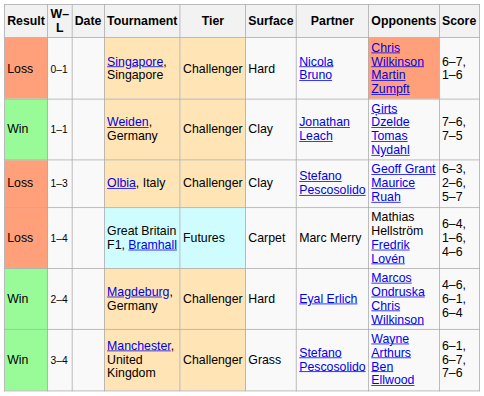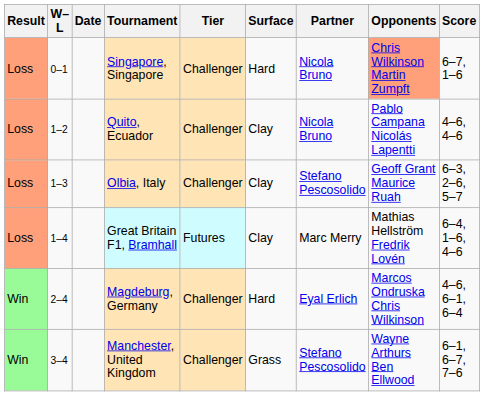 <table class="sortable wikitable">
 <tr>
 <th>Result</th>
 <th class="unsortable">W–L</th>
 <th>Date</th>
 <th>Tournament</th>
 <th>Tier</th>
 <th>Surface</th>
 <th>Partner</th>
 <th>Opponents</th>
 <th class="unsortable">Score</th>
 </tr>
 <tr>
 <td style="background:#ffa07a;">Loss</td>
 <td><small>0–1</small></td>
 <td></td>
 <td style="background:moccasin;"><a href='#'>Singapore</a>, Singapore</td>
 <td style="background:moccasin;">Challenger</td>
 <td>Hard</td>
 <td> <a href='#'>Nicola Bruno</a></td>
 <td style="background: lightsalmon;"> <a href='#'>Chris Wilkinson</a> <br>  <a href='#'>Martin Zumpft</a></td>
 <td>6–7, 1–6</td>
 </tr>
 <tr>
-<td style="background:#98fb98;">Win</td>
-<td><small>1–1</small></td>
+<td style="background:#ffa07a;">Loss</td>
+<td><small>1–2</small></td>
 <td></td>
-<td style="background:moccasin;"><a href='#'>Weiden</a>, Germany</td>
+<td style="background:moccasin;"><a href='#'>Quito</a>, Ecuador</td>
 <td style="background:moccasin;">Challenger</td>
 <td>Clay</td>
-<td> <a href='#'>Jonathan Leach</a></td>
-<td> <a href='#'>Ģirts Dzelde</a> <br>  <a href='#'>Tomas Nydahl</a></td>
-<td>7–6, 7–5</td>
+<td> <a href='#'>Nicola Bruno</a></td>
+<td> <a href='#'>Pablo Campana</a> <br>  <a href='#'>Nicolás Lapentti</a></td>
+<td>4–6, 4–6</td>
 </tr>
 <tr>
 <td style="background:#ffa07a;">Loss</td>
 <td><small>1–3</small></td>
 <td></td>
 <td style="background:moccasin;"><a href='#'>Olbia</a>, Italy</td>
 <td style="background:moccasin;">Challenger</td>
 <td>Clay</td>
 <td> <a href='#'>Stefano Pescosolido</a></td>
 <td> <a href='#'>Geoff Grant</a> <br>  <a href='#'>Maurice Ruah</a></td>
 <td>6–3, 2–6, 5–7</td>
 </tr>
 <tr>
 <td style="background:#ffa07a;">Loss</td>
 <td><small>1–4</small></td>
 <td></td>
 <td style="background:#cffcff;">Great Britain F1, <a href='#'>Bramhall</a></td>
 <td style="background:#cffcff;">Futures</td>
-<td>Carpet</td>
+<td>Clay</td>
 <td> Marc Merry</td>
 <td> Mathias Hellström <br>  <a href='#'>Fredrik Lovén</a></td>
 <td>6–4, 1–6, 4–6</td>
 </tr>
 <tr>
 <td style="background:#98fb98;">Win</td>
 <td><small>2–4</small></td>
 <td></td>
 <td style="background:moccasin;"><a href='#'>Magdeburg</a>, Germany</td>
 <td style="background:moccasin;">Challenger</td>
 <td>Hard</td>
 <td> <a href='#'>Eyal Erlich</a></td>
 <td> <a href='#'>Marcos Ondruska</a> <br>  <a href='#'>Chris Wilkinson</a></td>
 <td>4–6, 6–1, 6–4</td>
 </tr>
 <tr>
 <td style="background:#98fb98;">Win</td>
 <td><small>3–4</small></td>
 <td></td>
 <td style="background:moccasin;"><a href='#'>Manchester</a>, United Kingdom</td>
 <td style="background:moccasin;">Challenger</td>
 <td>Grass</td>
 <td> <a href='#'>Stefano Pescosolido</a></td>
 <td> <a href='#'>Wayne Arthurs</a> <br>  <a href='#'>Ben Ellwood</a></td>
 <td>6–1, 6–7, 7–6</td>
 </tr>
 </table>
